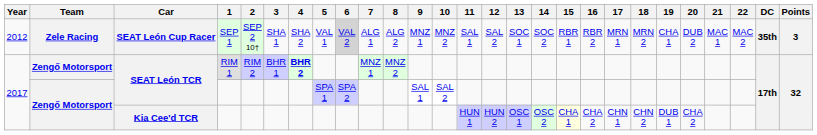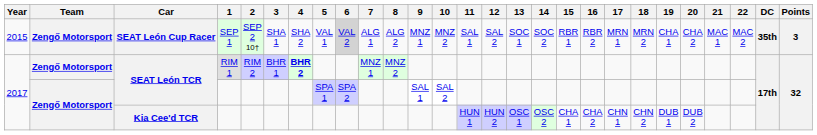 <table class="wikitable" style="text-align:center; font-size:85%">
 <tr>
 <th>Year</th>
 <th>Team</th>
 <th>Car</th>
 <th>1</th>
 <th>2</th>
 <th>3</th>
 <th>4</th>
 <th>5</th>
 <th>6</th>
 <th>7</th>
 <th>8</th>
 <th>9</th>
 <th>10</th>
 <th>11</th>
 <th>12</th>
 <th>13</th>
 <th>14</th>
 <th>15</th>
 <th>16</th>
 <th>17</th>
 <th>18</th>
 <th>19</th>
 <th>20</th>
 <th>21</th>
 <th>22</th>
 <th>DC</th>
 <th>Points</th>
 </tr>
 <tr>
-<td><a href='#'>2012</a></td>
-<th><a href='#'>Zele Racing</a></th>
+<td><a href='#'>2015</a></td>
+<th><a href='#'>Zengő Motorsport</a></th>
 <th><a href='#'>SEAT León Cup Racer</a></th>
 <td style="background:#DFFFDF;"><a href='#'>SEP<br>1</a><br></td>
 <td style="background:#DFFFDF;"><a href='#'>SEP<br>2</a><br><small>10†</small></td>
 <td><a href='#'>SHA<br>1</a></td>
 <td><a href='#'>SHA<br>2</a></td>
 <td><a href='#'>VAL<br>1</a></td>
 <td style="background: lightgrey;"><a href='#'>VAL<br>2</a></td>
 <td><a href='#'>ALG<br>1</a></td>
 <td><a href='#'>ALG<br>2</a></td>
 <td><a href='#'>MNZ<br>1</a></td>
 <td><a href='#'>MNZ<br>2</a></td>
 <td><a href='#'>SAL<br>1</a></td>
 <td><a href='#'>SAL<br>2</a></td>
 <td><a href='#'>SOC<br>1</a></td>
 <td><a href='#'>SOC<br>2</a></td>
 <td><a href='#'>RBR<br>1</a></td>
 <td><a href='#'>RBR<br>2</a></td>
 <td><a href='#'>MRN<br>1</a></td>
 <td><a href='#'>MRN<br>2</a></td>
 <td><a href='#'>CHA<br>1</a></td>
-<td><a href='#'>DUB<br>2</a></td>
+<td><a href='#'>CHA<br>2</a></td>
 <td><a href='#'>MAC<br>1</a></td>
 <td><a href='#'>MAC<br>2</a></td>
 <th>35th</th>
 <th>3</th>
 </tr>
 <tr>
 <td rowspan=3><a href='#'>2017</a></td>
 <th><a href='#'>Zengő Motorsport</a></th>
 <th rowspan=2><a href='#'>SEAT León TCR</a></th>
 <td style="background:#DFDFDF;"><a href='#'>RIM<br>1</a><br></td>
 <td style="background:#CFCFFF;"><a href='#'>RIM<br>2</a><br></td>
 <td style="background:#CFCFFF;"><a href='#'>BHR<br>1</a><br></td>
 <td style="background:#DFFFDF;"><strong><a href='#'>BHR<br>2</a></strong><br></td>
 <td></td>
 <td></td>
 <td style="background:#DFFFDF;"><a href='#'>MNZ<br>1</a><br></td>
 <td style="background:#DFFFDF;"><a href='#'>MNZ<br>2</a><br></td>
 <td></td>
 <td></td>
 <td></td>
 <td></td>
 <td></td>
 <td></td>
 <td></td>
 <td></td>
 <td></td>
 <td></td>
 <td></td>
 <td></td>
 <td></td>
 <td></td>
 <th rowspan=3>17th</th>
 <th rowspan=3>32</th>
 </tr>
 <tr>
 <th rowspan=2><a href='#'>Zengő Motorsport</a></th>
 <td></td>
 <td></td>
 <td></td>
 <td></td>
 <td style="background:#CFCFFF;"><a href='#'>SPA<br>1</a><br></td>
 <td style="background:#CFCFFF;"><a href='#'>SPA<br>2</a><br></td>
 <td></td>
 <td></td>
 <td style="background:#FFFFFF;"><a href='#'>SAL<br>1</a><br></td>
 <td style="background:#FFFFFF;"><a href='#'>SAL<br>2</a><br></td>
 <td></td>
 <td></td>
 <td></td>
 <td></td>
 <td></td>
 <td></td>
 <td></td>
 <td></td>
 <td></td>
 <td></td>
 <td></td>
 <td></td>
 </tr>
 <tr>
 <th><a href='#'>Kia Cee'd TCR</a></th>
 <td></td>
 <td></td>
 <td></td>
 <td></td>
 <td></td>
 <td></td>
 <td></td>
 <td></td>
 <td></td>
 <td></td>
 <td style="background:#CFCFFF;"><a href='#'>HUN<br>1</a><br></td>
 <td style="background:#CFCFFF;"><a href='#'>HUN<br>2</a><br></td>
 <td style="background:#CFCFFF;"><a href='#'>OSC<br>1</a><br></td>
 <td style="background:#DFFFDF;"><a href='#'>OSC<br>2</a><br></td>
-<td style="background: lightyellow;"><a href='#'>CHA<br>1</a></td>
+<td><a href='#'>CHA<br>1</a></td>
 <td><a href='#'>CHA<br>2</a></td>
 <td><a href='#'>CHN<br>1</a></td>
 <td><a href='#'>CHN<br>2</a></td>
 <td><a href='#'>DUB<br>1</a></td>
-<td><a href='#'>CHA<br>2</a></td>
+<td><a href='#'>DUB<br>2</a></td>
 <td></td>
 <td></td>
 </tr>
 </table>
